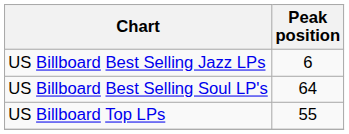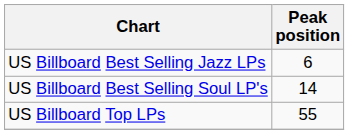 <table class="wikitable">
 <tr>
 <th>Chart</th>
 <th>Peak<br>position</th>
 </tr>
 <tr>
 <td>US <a href='#'>Billboard</a> <a href='#'>Best Selling Jazz LPs</a></td>
 <td align="center">6</td>
 </tr>
 <tr>
 <td>US <a href='#'>Billboard</a> <a href='#'>Best Selling Soul LP's</a></td>
-<td align="center">64</td>
+<td align="center">14</td>
 </tr>
 <tr>
 <td>US <a href='#'>Billboard</a> <a href='#'>Top LPs</a></td>
 <td align="center">55</td>
 </tr>
 <tr>
 </tr>
 </table>
